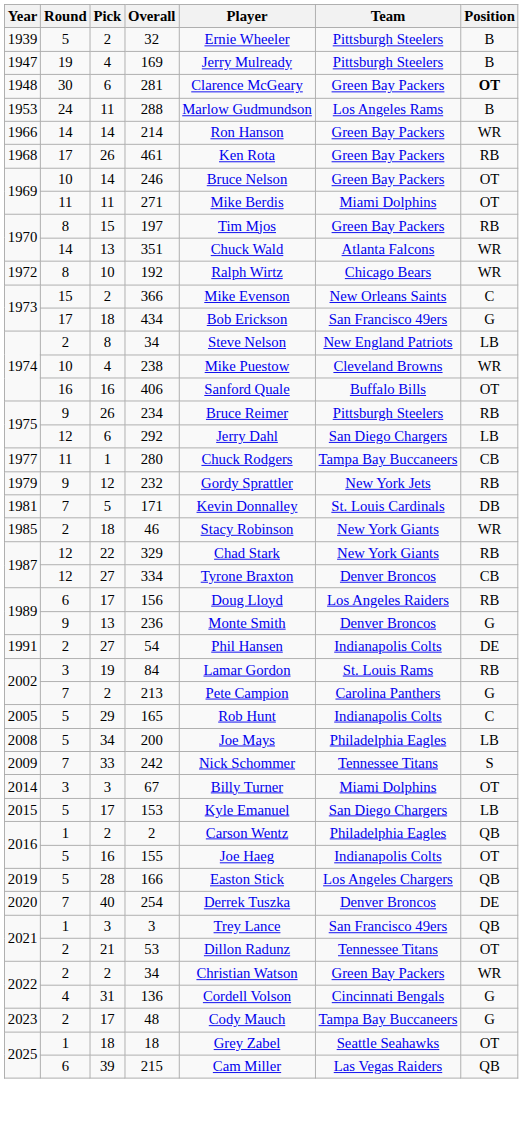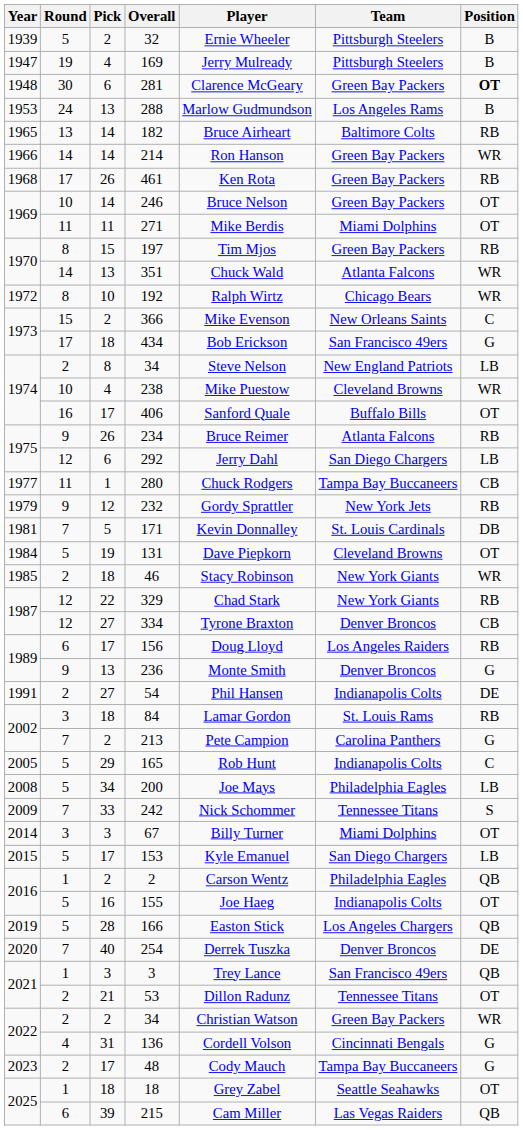 <table class="wikitable sortable" style="text-align: center;">
 <tr>
 <th>Year</th>
 <th>Round</th>
 <th>Pick</th>
 <th>Overall</th>
 <th>Player</th>
 <th>Team</th>
 <th>Position</th>
 </tr>
 <tr>
 <td>1939</td>
 <td>5</td>
 <td>2</td>
 <td>32</td>
 <td><a href='#'>Ernie Wheeler</a></td>
 <td><a href='#'>Pittsburgh Steelers</a></td>
 <td>B</td>
 </tr>
 <tr>
 <td>1947</td>
 <td>19</td>
 <td>4</td>
 <td>169</td>
 <td><a href='#'>Jerry Mulready</a></td>
 <td><a href='#'>Pittsburgh Steelers</a></td>
 <td>B</td>
 </tr>
 <tr>
 <td>1948</td>
 <td>30</td>
 <td>6</td>
 <td>281</td>
 <td><a href='#'>Clarence McGeary</a></td>
 <td><a href='#'>Green Bay Packers</a></td>
 <td><strong>OT</strong></td>
 </tr>
 <tr>
 <td>1953</td>
 <td>24</td>
-<td>11</td>
+<td>13</td>
 <td>288</td>
 <td><a href='#'>Marlow Gudmundson</a></td>
 <td><a href='#'>Los Angeles Rams</a></td>
 <td>B</td>
+</tr>
+<tr>
+<td>1965</td>
+<td>13</td>
+<td>14</td>
+<td>182</td>
+<td><a href='#'>Bruce Airheart</a></td>
+<td><a href='#'>Baltimore Colts</a></td>
+<td>RB</td>
 </tr>
 <tr>
 <td>1966</td>
 <td>14</td>
 <td>14</td>
 <td>214</td>
 <td><a href='#'>Ron Hanson</a></td>
 <td><a href='#'>Green Bay Packers</a></td>
 <td>WR</td>
 </tr>
 <tr>
 <td>1968</td>
 <td>17</td>
 <td>26</td>
 <td>461</td>
 <td><a href='#'>Ken Rota</a></td>
 <td><a href='#'>Green Bay Packers</a></td>
 <td>RB</td>
 </tr>
 <tr>
 <td rowspan="2">1969</td>
 <td>10</td>
 <td>14</td>
 <td>246</td>
 <td><a href='#'>Bruce Nelson</a></td>
 <td><a href='#'>Green Bay Packers</a></td>
 <td>OT</td>
 </tr>
 <tr>
 <td>11</td>
 <td>11</td>
 <td>271</td>
 <td><a href='#'>Mike Berdis</a></td>
 <td><a href='#'>Miami Dolphins</a></td>
 <td>OT</td>
 </tr>
 <tr>
 <td rowspan="2">1970</td>
 <td>8</td>
 <td>15</td>
 <td>197</td>
 <td><a href='#'>Tim Mjos</a></td>
 <td><a href='#'>Green Bay Packers</a></td>
 <td>RB</td>
 </tr>
 <tr>
 <td>14</td>
 <td>13</td>
 <td>351</td>
 <td><a href='#'>Chuck Wald</a></td>
 <td><a href='#'>Atlanta Falcons</a></td>
 <td>WR</td>
 </tr>
 <tr>
 <td>1972</td>
 <td>8</td>
 <td>10</td>
 <td>192</td>
 <td><a href='#'>Ralph Wirtz</a></td>
 <td><a href='#'>Chicago Bears</a></td>
 <td>WR</td>
 </tr>
 <tr>
 <td rowspan="2">1973</td>
 <td>15</td>
 <td>2</td>
 <td>366</td>
 <td><a href='#'>Mike Evenson</a></td>
 <td><a href='#'>New Orleans Saints</a></td>
 <td>C</td>
 </tr>
 <tr>
 <td>17</td>
 <td>18</td>
 <td>434</td>
 <td><a href='#'>Bob Erickson</a></td>
 <td><a href='#'>San Francisco 49ers</a></td>
 <td>G</td>
 </tr>
 <tr>
 <td rowspan="3">1974</td>
 <td>2</td>
 <td>8</td>
 <td>34</td>
 <td><a href='#'>Steve Nelson</a></td>
 <td><a href='#'>New England Patriots</a></td>
 <td>LB</td>
 </tr>
 <tr>
 <td>10</td>
 <td>4</td>
 <td>238</td>
 <td><a href='#'>Mike Puestow</a></td>
 <td><a href='#'>Cleveland Browns</a></td>
 <td>WR</td>
 </tr>
 <tr>
 <td>16</td>
-<td>16</td>
+<td>17</td>
 <td>406</td>
 <td><a href='#'>Sanford Quale</a></td>
 <td><a href='#'>Buffalo Bills</a></td>
 <td>OT</td>
 </tr>
 <tr>
 <td rowspan="2">1975</td>
 <td>9</td>
 <td>26</td>
 <td>234</td>
 <td><a href='#'>Bruce Reimer</a></td>
-<td><a href='#'>Pittsburgh Steelers</a></td>
+<td><a href='#'>Atlanta Falcons</a></td>
 <td>RB</td>
 </tr>
 <tr>
 <td>12</td>
 <td>6</td>
 <td>292</td>
 <td><a href='#'>Jerry Dahl</a></td>
 <td><a href='#'>San Diego Chargers</a></td>
 <td>LB</td>
 </tr>
 <tr>
 <td>1977</td>
 <td>11</td>
 <td>1</td>
 <td>280</td>
 <td><a href='#'>Chuck Rodgers</a></td>
 <td><a href='#'>Tampa Bay Buccaneers</a></td>
 <td>CB</td>
 </tr>
 <tr>
 <td>1979</td>
 <td>9</td>
 <td>12</td>
 <td>232</td>
 <td><a href='#'>Gordy Sprattler</a></td>
 <td><a href='#'>New York Jets</a></td>
 <td>RB</td>
 </tr>
 <tr>
 <td>1981</td>
 <td>7</td>
 <td>5</td>
 <td>171</td>
 <td><a href='#'>Kevin Donnalley</a></td>
 <td><a href='#'>St. Louis Cardinals</a></td>
 <td>DB</td>
+</tr>
+<tr>
+<td>1984</td>
+<td>5</td>
+<td>19</td>
+<td>131</td>
+<td><a href='#'>Dave Piepkorn</a></td>
+<td><a href='#'>Cleveland Browns</a></td>
+<td>OT</td>
 </tr>
 <tr>
 <td>1985</td>
 <td>2</td>
 <td>18</td>
 <td>46</td>
 <td><a href='#'>Stacy Robinson</a></td>
 <td><a href='#'>New York Giants</a></td>
 <td>WR</td>
 </tr>
 <tr>
 <td rowspan="2">1987</td>
 <td>12</td>
 <td>22</td>
 <td>329</td>
 <td><a href='#'>Chad Stark</a></td>
 <td><a href='#'>New York Giants</a></td>
 <td>RB</td>
 </tr>
 <tr>
 <td>12</td>
 <td>27</td>
 <td>334</td>
 <td><a href='#'>Tyrone Braxton</a></td>
 <td><a href='#'>Denver Broncos</a></td>
 <td>CB</td>
 </tr>
 <tr>
 <td rowspan="2">1989</td>
 <td>6</td>
 <td>17</td>
 <td>156</td>
 <td><a href='#'>Doug Lloyd</a></td>
 <td><a href='#'>Los Angeles Raiders</a></td>
 <td>RB</td>
 </tr>
 <tr>
 <td>9</td>
 <td>13</td>
 <td>236</td>
 <td><a href='#'>Monte Smith</a></td>
 <td><a href='#'>Denver Broncos</a></td>
 <td>G</td>
 </tr>
 <tr>
 <td>1991</td>
 <td>2</td>
 <td>27</td>
 <td>54</td>
 <td><a href='#'>Phil Hansen</a></td>
 <td><a href='#'>Indianapolis Colts</a></td>
 <td>DE</td>
 </tr>
 <tr>
 <td rowspan="2">2002</td>
 <td>3</td>
-<td>19</td>
+<td>18</td>
 <td>84</td>
 <td><a href='#'>Lamar Gordon</a></td>
 <td><a href='#'>St. Louis Rams</a></td>
 <td>RB</td>
 </tr>
 <tr>
 <td>7</td>
 <td>2</td>
 <td>213</td>
 <td><a href='#'>Pete Campion</a></td>
 <td><a href='#'>Carolina Panthers</a></td>
 <td>G</td>
 </tr>
 <tr>
 <td>2005</td>
 <td>5</td>
 <td>29</td>
 <td>165</td>
 <td><a href='#'>Rob Hunt</a></td>
 <td><a href='#'>Indianapolis Colts</a></td>
 <td>C</td>
 </tr>
 <tr>
 <td>2008</td>
 <td>5</td>
 <td>34</td>
 <td>200</td>
 <td><a href='#'>Joe Mays</a></td>
 <td><a href='#'>Philadelphia Eagles</a></td>
 <td>LB</td>
 </tr>
 <tr>
 <td>2009</td>
 <td>7</td>
 <td>33</td>
 <td>242</td>
 <td><a href='#'>Nick Schommer</a></td>
 <td><a href='#'>Tennessee Titans</a></td>
 <td>S</td>
 </tr>
 <tr>
 <td>2014</td>
 <td>3</td>
 <td>3</td>
 <td>67</td>
 <td><a href='#'>Billy Turner</a></td>
 <td><a href='#'>Miami Dolphins</a></td>
 <td>OT</td>
 </tr>
 <tr>
 <td>2015</td>
 <td>5</td>
 <td>17</td>
 <td>153</td>
 <td><a href='#'>Kyle Emanuel</a></td>
 <td><a href='#'>San Diego Chargers</a></td>
 <td>LB</td>
 </tr>
 <tr>
 <td rowspan="2">2016</td>
 <td>1</td>
 <td>2</td>
 <td>2</td>
 <td><a href='#'>Carson Wentz</a></td>
 <td><a href='#'>Philadelphia Eagles</a></td>
 <td>QB</td>
 </tr>
 <tr>
 <td>5</td>
 <td>16</td>
 <td>155</td>
 <td><a href='#'>Joe Haeg</a></td>
 <td><a href='#'>Indianapolis Colts</a></td>
 <td>OT</td>
 </tr>
 <tr>
 <td>2019</td>
 <td>5</td>
 <td>28</td>
 <td>166</td>
 <td><a href='#'>Easton Stick</a></td>
 <td><a href='#'>Los Angeles Chargers</a></td>
 <td>QB</td>
 </tr>
 <tr>
 <td>2020</td>
 <td>7</td>
 <td>40</td>
 <td>254</td>
 <td><a href='#'>Derrek Tuszka</a></td>
 <td><a href='#'>Denver Broncos</a></td>
 <td>DE</td>
 </tr>
 <tr>
 <td rowspan="2">2021</td>
 <td>1</td>
 <td>3</td>
 <td>3</td>
 <td><a href='#'>Trey Lance</a></td>
 <td><a href='#'>San Francisco 49ers</a></td>
 <td>QB</td>
 </tr>
 <tr>
 <td>2</td>
 <td>21</td>
 <td>53</td>
 <td><a href='#'>Dillon Radunz</a></td>
 <td><a href='#'>Tennessee Titans</a></td>
 <td>OT</td>
 </tr>
 <tr>
 <td rowspan="2">2022</td>
 <td>2</td>
 <td>2</td>
 <td>34</td>
 <td><a href='#'>Christian Watson</a></td>
 <td><a href='#'>Green Bay Packers</a></td>
 <td>WR</td>
 </tr>
 <tr>
 <td>4</td>
 <td>31</td>
 <td>136</td>
 <td><a href='#'>Cordell Volson</a></td>
 <td><a href='#'>Cincinnati Bengals</a></td>
 <td>G</td>
 </tr>
 <tr>
 <td>2023</td>
 <td>2</td>
 <td>17</td>
 <td>48</td>
 <td><a href='#'>Cody Mauch</a></td>
 <td><a href='#'>Tampa Bay Buccaneers</a></td>
 <td>G</td>
 </tr>
 <tr>
 <td rowspan="2">2025</td>
 <td>1</td>
 <td>18</td>
 <td>18</td>
 <td><a href='#'>Grey Zabel</a></td>
 <td><a href='#'>Seattle Seahawks</a></td>
 <td>OT</td>
 </tr>
 <tr>
 <td>6</td>
 <td>39</td>
 <td>215</td>
 <td><a href='#'>Cam Miller</a></td>
 <td><a href='#'>Las Vegas Raiders</a></td>
 <td>QB</td>
 </tr>
 </table>
